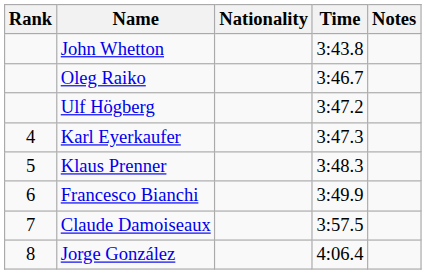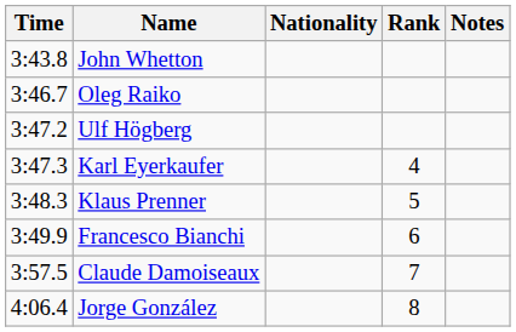 <table class="wikitable sortable" style="text-align:center">
 <tr>
-<th>Rank</th>
+<th>Time</th>
 <th>Name</th>
 <th>Nationality</th>
-<th>Time</th>
+<th>Rank</th>
 <th>Notes</th>
 </tr>
 <tr>
-<td></td>
+<td>3:43.8</td>
 <td align="left"><a href='#'>John Whetton</a></td>
 <td align=left></td>
-<td>3:43.8</td>
+<td></td>
 <td></td>
 </tr>
 <tr>
-<td></td>
+<td>3:46.7</td>
 <td align="left"><a href='#'>Oleg Raiko</a></td>
 <td align=left></td>
-<td>3:46.7</td>
+<td></td>
 <td></td>
 </tr>
 <tr>
-<td></td>
+<td>3:47.2</td>
 <td align="left"><a href='#'>Ulf Högberg</a></td>
 <td align=left></td>
-<td>3:47.2</td>
+<td></td>
 <td></td>
 </tr>
 <tr>
-<td>4</td>
+<td>3:47.3</td>
 <td align="left"><a href='#'>Karl Eyerkaufer</a></td>
 <td align=left></td>
-<td>3:47.3</td>
+<td>4</td>
 <td></td>
 </tr>
 <tr>
-<td>5</td>
+<td>3:48.3</td>
 <td align="left"><a href='#'>Klaus Prenner</a></td>
 <td align=left></td>
-<td>3:48.3</td>
+<td>5</td>
 <td></td>
 </tr>
 <tr>
-<td>6</td>
+<td>3:49.9</td>
 <td align="left"><a href='#'>Francesco Bianchi</a></td>
 <td align=left></td>
-<td>3:49.9</td>
+<td>6</td>
 <td></td>
 </tr>
 <tr>
-<td>7</td>
+<td>3:57.5</td>
 <td align="left"><a href='#'>Claude Damoiseaux</a></td>
 <td align=left></td>
-<td>3:57.5</td>
+<td>7</td>
 <td></td>
 </tr>
 <tr>
-<td>8</td>
+<td>4:06.4</td>
 <td align="left"><a href='#'>Jorge González</a></td>
 <td align=left></td>
-<td>4:06.4</td>
+<td>8</td>
 <td></td>
 </tr>
 </table>
